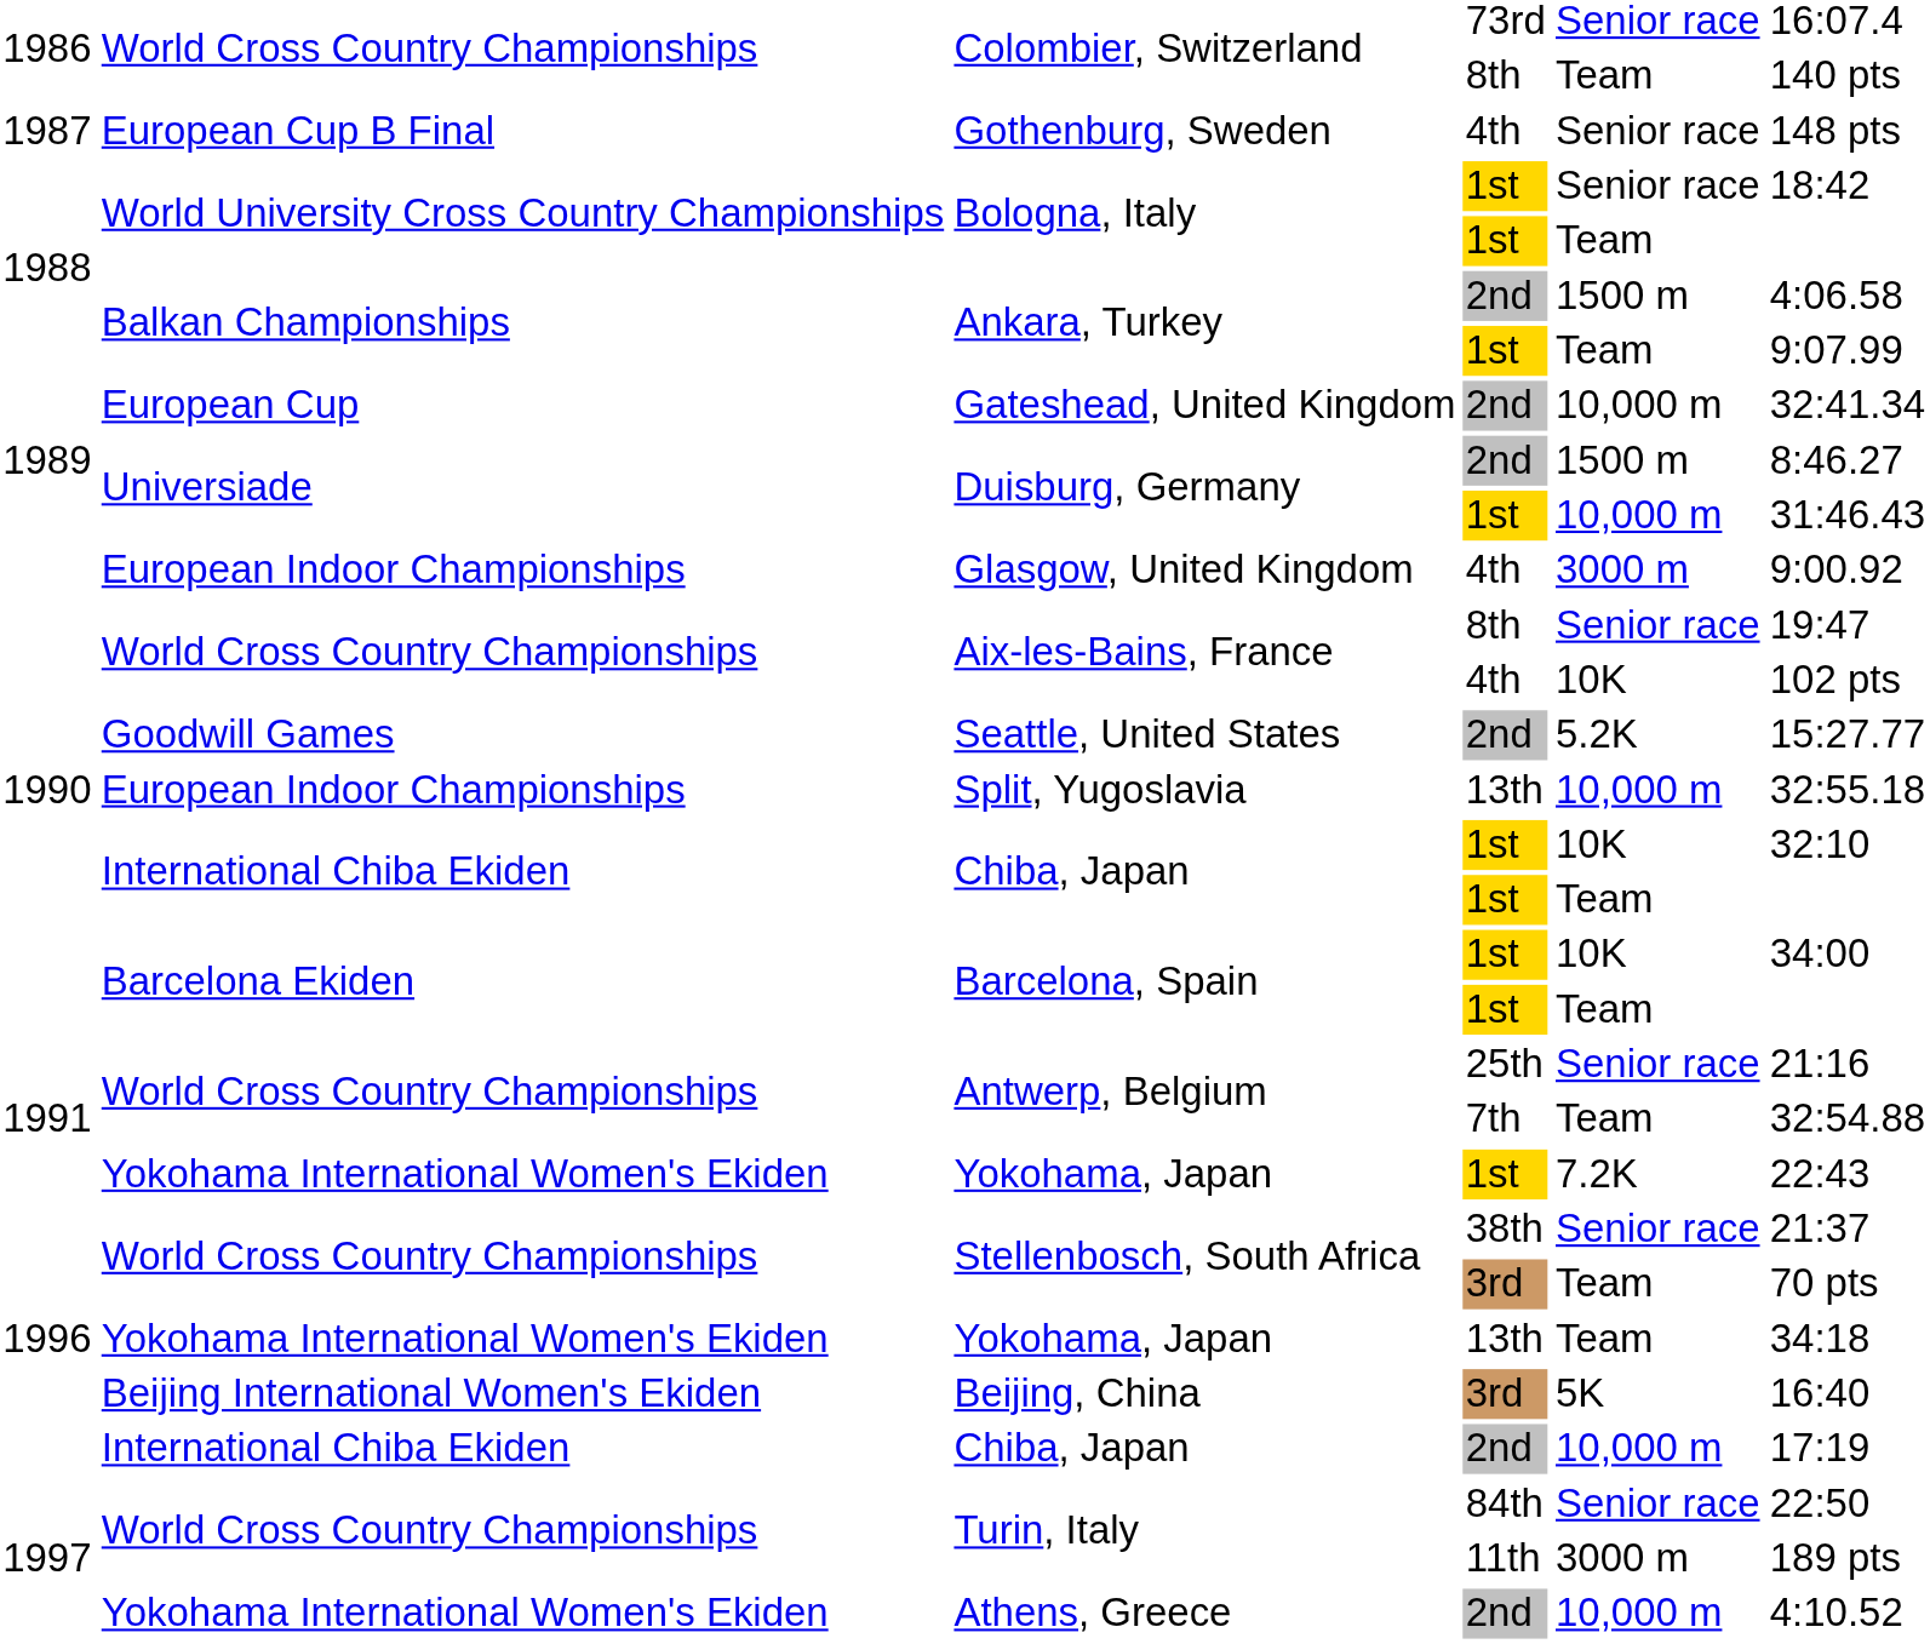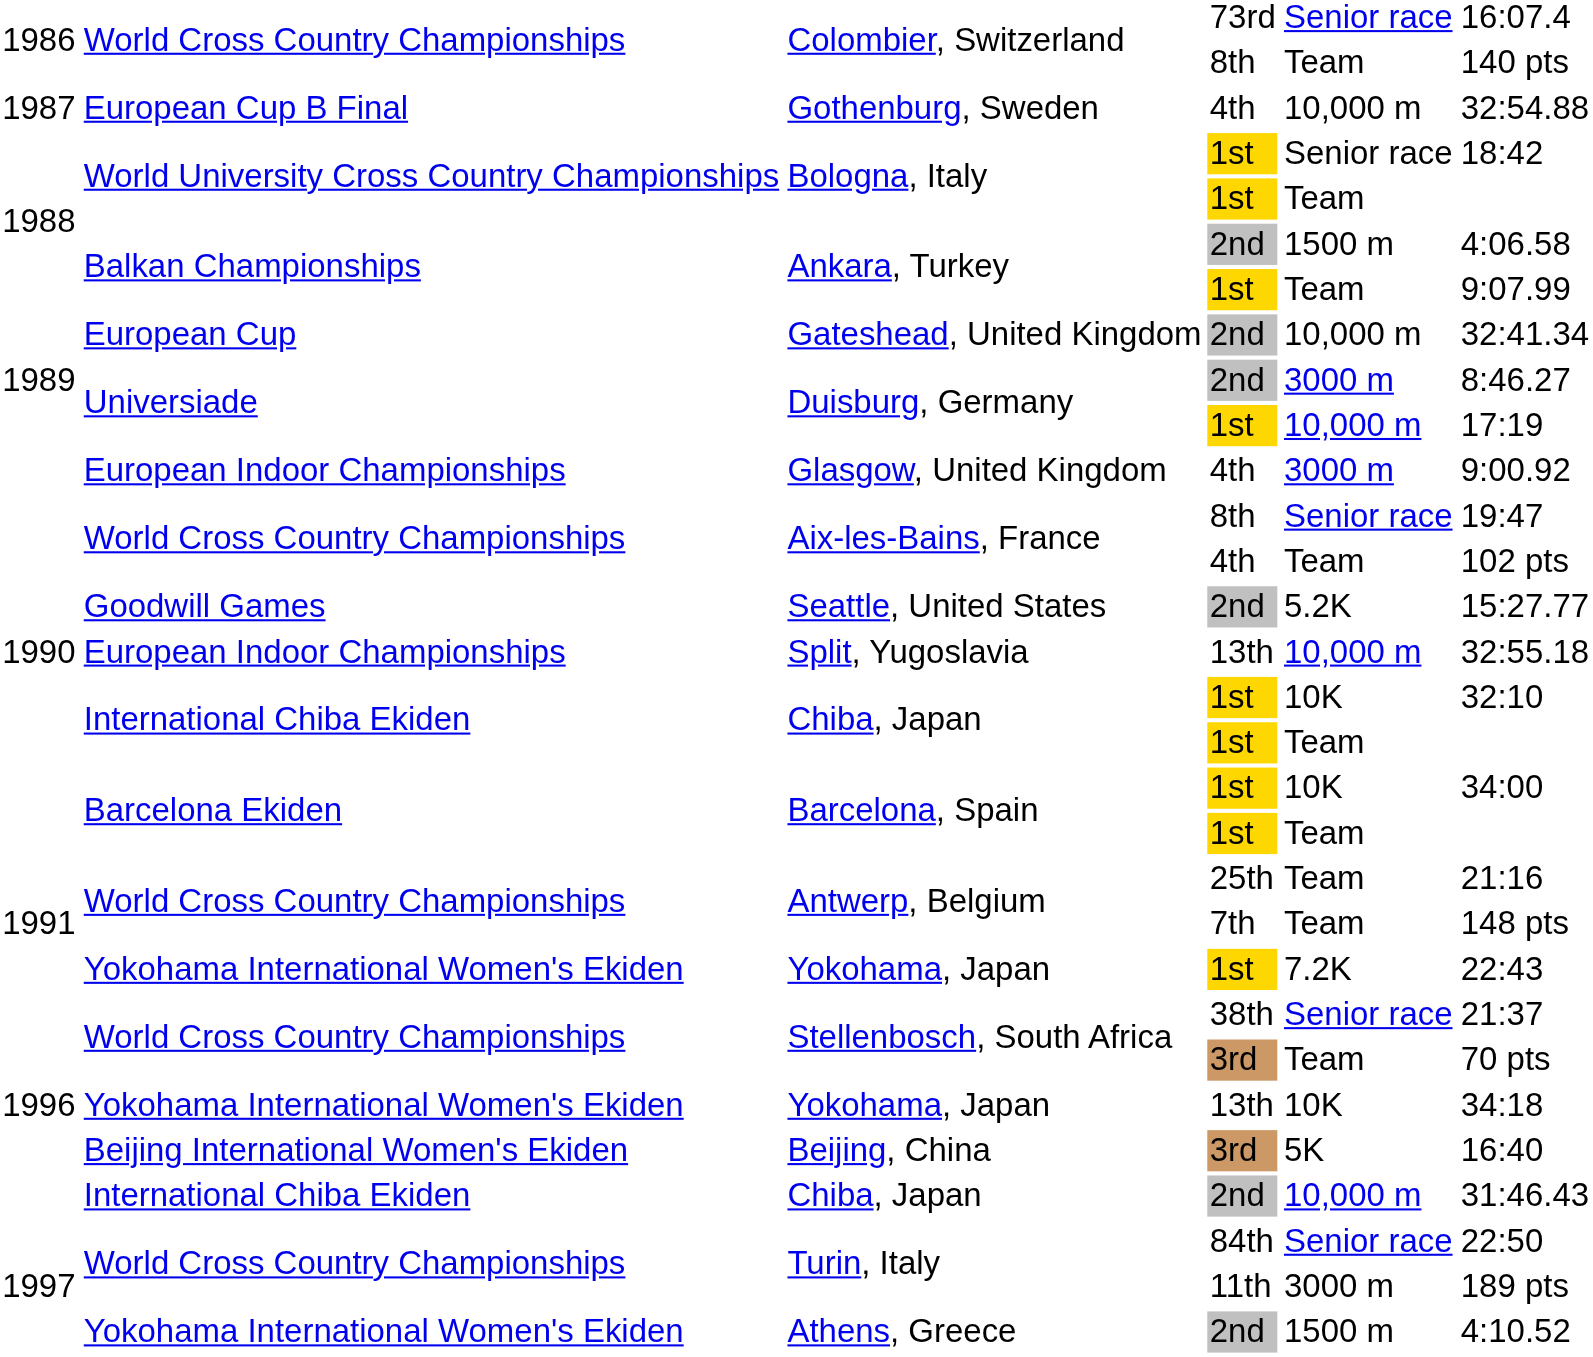 <table>
 <tr>
 <td rowspan=2>1986</td>
 <td rowspan=2><a href='#'>World Cross Country Championships</a></td>
 <td rowspan=2><a href='#'>Colombier</a>, Switzerland</td>
 <td>73rd</td>
 <td><a href='#'>Senior race</a></td>
 <td>16:07.4</td>
 </tr>
 <tr>
 <td>8th</td>
 <td>Team</td>
 <td>140 pts</td>
 </tr>
 <tr>
 <td>1987</td>
 <td><a href='#'>European Cup B Final</a></td>
 <td><a href='#'>Gothenburg</a>, Sweden</td>
 <td>4th</td>
-<td>Senior race</td>
-<td>148 pts</td>
+<td>10,000 m</td>
+<td>32:54.88</td>
 </tr>
 <tr>
 <td rowspan=4>1988</td>
 <td rowspan=2><a href='#'>World University Cross Country Championships</a></td>
 <td rowspan=2><a href='#'>Bologna</a>, Italy</td>
 <td bgcolor=gold>1st</td>
 <td>Senior race</td>
 <td>18:42</td>
 </tr>
 <tr>
 <td bgcolor=gold>1st</td>
 <td>Team</td>
 <td></td>
 </tr>
 <tr>
 <td rowspan=2><a href='#'>Balkan Championships</a></td>
 <td rowspan=2><a href='#'>Ankara</a>, Turkey</td>
 <td bgcolor=silver>2nd</td>
 <td>1500 m</td>
 <td>4:06.58</td>
 </tr>
 <tr>
 <td bgcolor=gold>1st</td>
 <td>Team</td>
 <td>9:07.99</td>
 </tr>
 <tr>
 <td rowspan=3>1989</td>
 <td><a href='#'>European Cup</a></td>
 <td><a href='#'>Gateshead</a>, United Kingdom</td>
 <td bgcolor=silver>2nd</td>
 <td>10,000 m</td>
 <td>32:41.34</td>
 </tr>
 <tr>
 <td rowspan=2><a href='#'>Universiade</a></td>
 <td rowspan=2><a href='#'>Duisburg</a>, Germany</td>
 <td bgcolor=silver>2nd</td>
-<td>1500 m</td>
+<td><a href='#'>3000 m</a></td>
 <td>8:46.27</td>
 </tr>
 <tr>
 <td bgcolor=gold>1st</td>
 <td><a href='#'>10,000 m</a></td>
-<td>31:46.43</td>
+<td>17:19</td>
 </tr>
 <tr>
 <td rowspan=9>1990</td>
 <td><a href='#'>European Indoor Championships</a></td>
 <td><a href='#'>Glasgow</a>, United Kingdom</td>
 <td>4th</td>
 <td><a href='#'>3000 m</a></td>
 <td>9:00.92</td>
 </tr>
 <tr>
 <td rowspan=2><a href='#'>World Cross Country Championships</a></td>
 <td rowspan=2><a href='#'>Aix-les-Bains</a>, France</td>
 <td>8th</td>
 <td><a href='#'>Senior race</a></td>
 <td>19:47</td>
 </tr>
 <tr>
 <td>4th</td>
-<td>10K</td>
+<td>Team</td>
 <td>102 pts</td>
 </tr>
 <tr>
 <td><a href='#'>Goodwill Games</a></td>
 <td><a href='#'>Seattle</a>, United States</td>
 <td bgcolor=silver>2nd</td>
 <td>5.2K</td>
 <td>15:27.77</td>
 </tr>
 <tr>
 <td><a href='#'>European Indoor Championships</a></td>
 <td><a href='#'>Split</a>, Yugoslavia</td>
 <td>13th</td>
 <td><a href='#'>10,000 m</a></td>
 <td>32:55.18</td>
 </tr>
 <tr>
 <td rowspan=2><a href='#'>International Chiba Ekiden</a></td>
 <td rowspan=2><a href='#'>Chiba</a>, Japan</td>
 <td bgcolor=gold>1st</td>
 <td>10K</td>
 <td>32:10</td>
 </tr>
 <tr>
 <td bgcolor=gold>1st</td>
 <td>Team</td>
 <td></td>
 </tr>
 <tr>
 <td rowspan=2><a href='#'>Barcelona Ekiden</a></td>
 <td rowspan=2><a href='#'>Barcelona</a>, Spain</td>
 <td bgcolor=gold>1st</td>
 <td>10K</td>
 <td>34:00</td>
 </tr>
 <tr>
 <td bgcolor=gold>1st</td>
 <td>Team</td>
 <td></td>
 </tr>
 <tr>
 <td rowspan=3>1991</td>
 <td rowspan=2><a href='#'>World Cross Country Championships</a></td>
 <td rowspan=2><a href='#'>Antwerp</a>, Belgium</td>
 <td>25th</td>
-<td><a href='#'>Senior race</a></td>
+<td>Team</td>
 <td>21:16</td>
 </tr>
 <tr>
 <td>7th</td>
 <td>Team</td>
-<td>32:54.88</td>
+<td>148 pts</td>
 </tr>
 <tr>
 <td><a href='#'>Yokohama International Women's Ekiden</a></td>
 <td><a href='#'>Yokohama</a>, Japan</td>
 <td bgcolor=gold>1st</td>
 <td>7.2K</td>
 <td>22:43</td>
 </tr>
 <tr>
 <td rowspan=5>1996</td>
 <td rowspan=2><a href='#'>World Cross Country Championships</a></td>
 <td rowspan=2><a href='#'>Stellenbosch</a>, South Africa</td>
 <td>38th</td>
 <td><a href='#'>Senior race</a></td>
 <td>21:37</td>
 </tr>
 <tr>
 <td bgcolor=cc9966>3rd</td>
 <td>Team</td>
 <td>70 pts</td>
 </tr>
 <tr>
 <td><a href='#'>Yokohama International Women's Ekiden</a></td>
 <td><a href='#'>Yokohama</a>, Japan</td>
 <td>13th</td>
-<td>Team</td>
+<td>10K</td>
 <td>34:18</td>
 </tr>
 <tr>
 <td><a href='#'>Beijing International Women's Ekiden</a></td>
 <td><a href='#'>Beijing</a>, China</td>
 <td bgcolor=cc9966>3rd</td>
 <td>5K</td>
 <td>16:40</td>
 </tr>
 <tr>
 <td><a href='#'>International Chiba Ekiden</a></td>
 <td><a href='#'>Chiba</a>, Japan</td>
 <td bgcolor=silver>2nd</td>
 <td><a href='#'>10,000 m</a></td>
-<td>17:19</td>
+<td>31:46.43</td>
 </tr>
 <tr>
 <td rowspan=3>1997</td>
 <td rowspan=2><a href='#'>World Cross Country Championships</a></td>
 <td rowspan=2><a href='#'>Turin</a>, Italy</td>
 <td>84th</td>
 <td><a href='#'>Senior race</a></td>
 <td>22:50</td>
 </tr>
 <tr>
 <td>11th</td>
 <td>3000 m</td>
 <td>189 pts</td>
 </tr>
 <tr>
 <td><a href='#'>Yokohama International Women's Ekiden</a></td>
 <td><a href='#'>Athens</a>, Greece</td>
 <td bgcolor=silver>2nd</td>
-<td><a href='#'>10,000 m</a></td>
+<td>1500 m</td>
 <td>4:10.52</td>
 </tr>
 </table>
